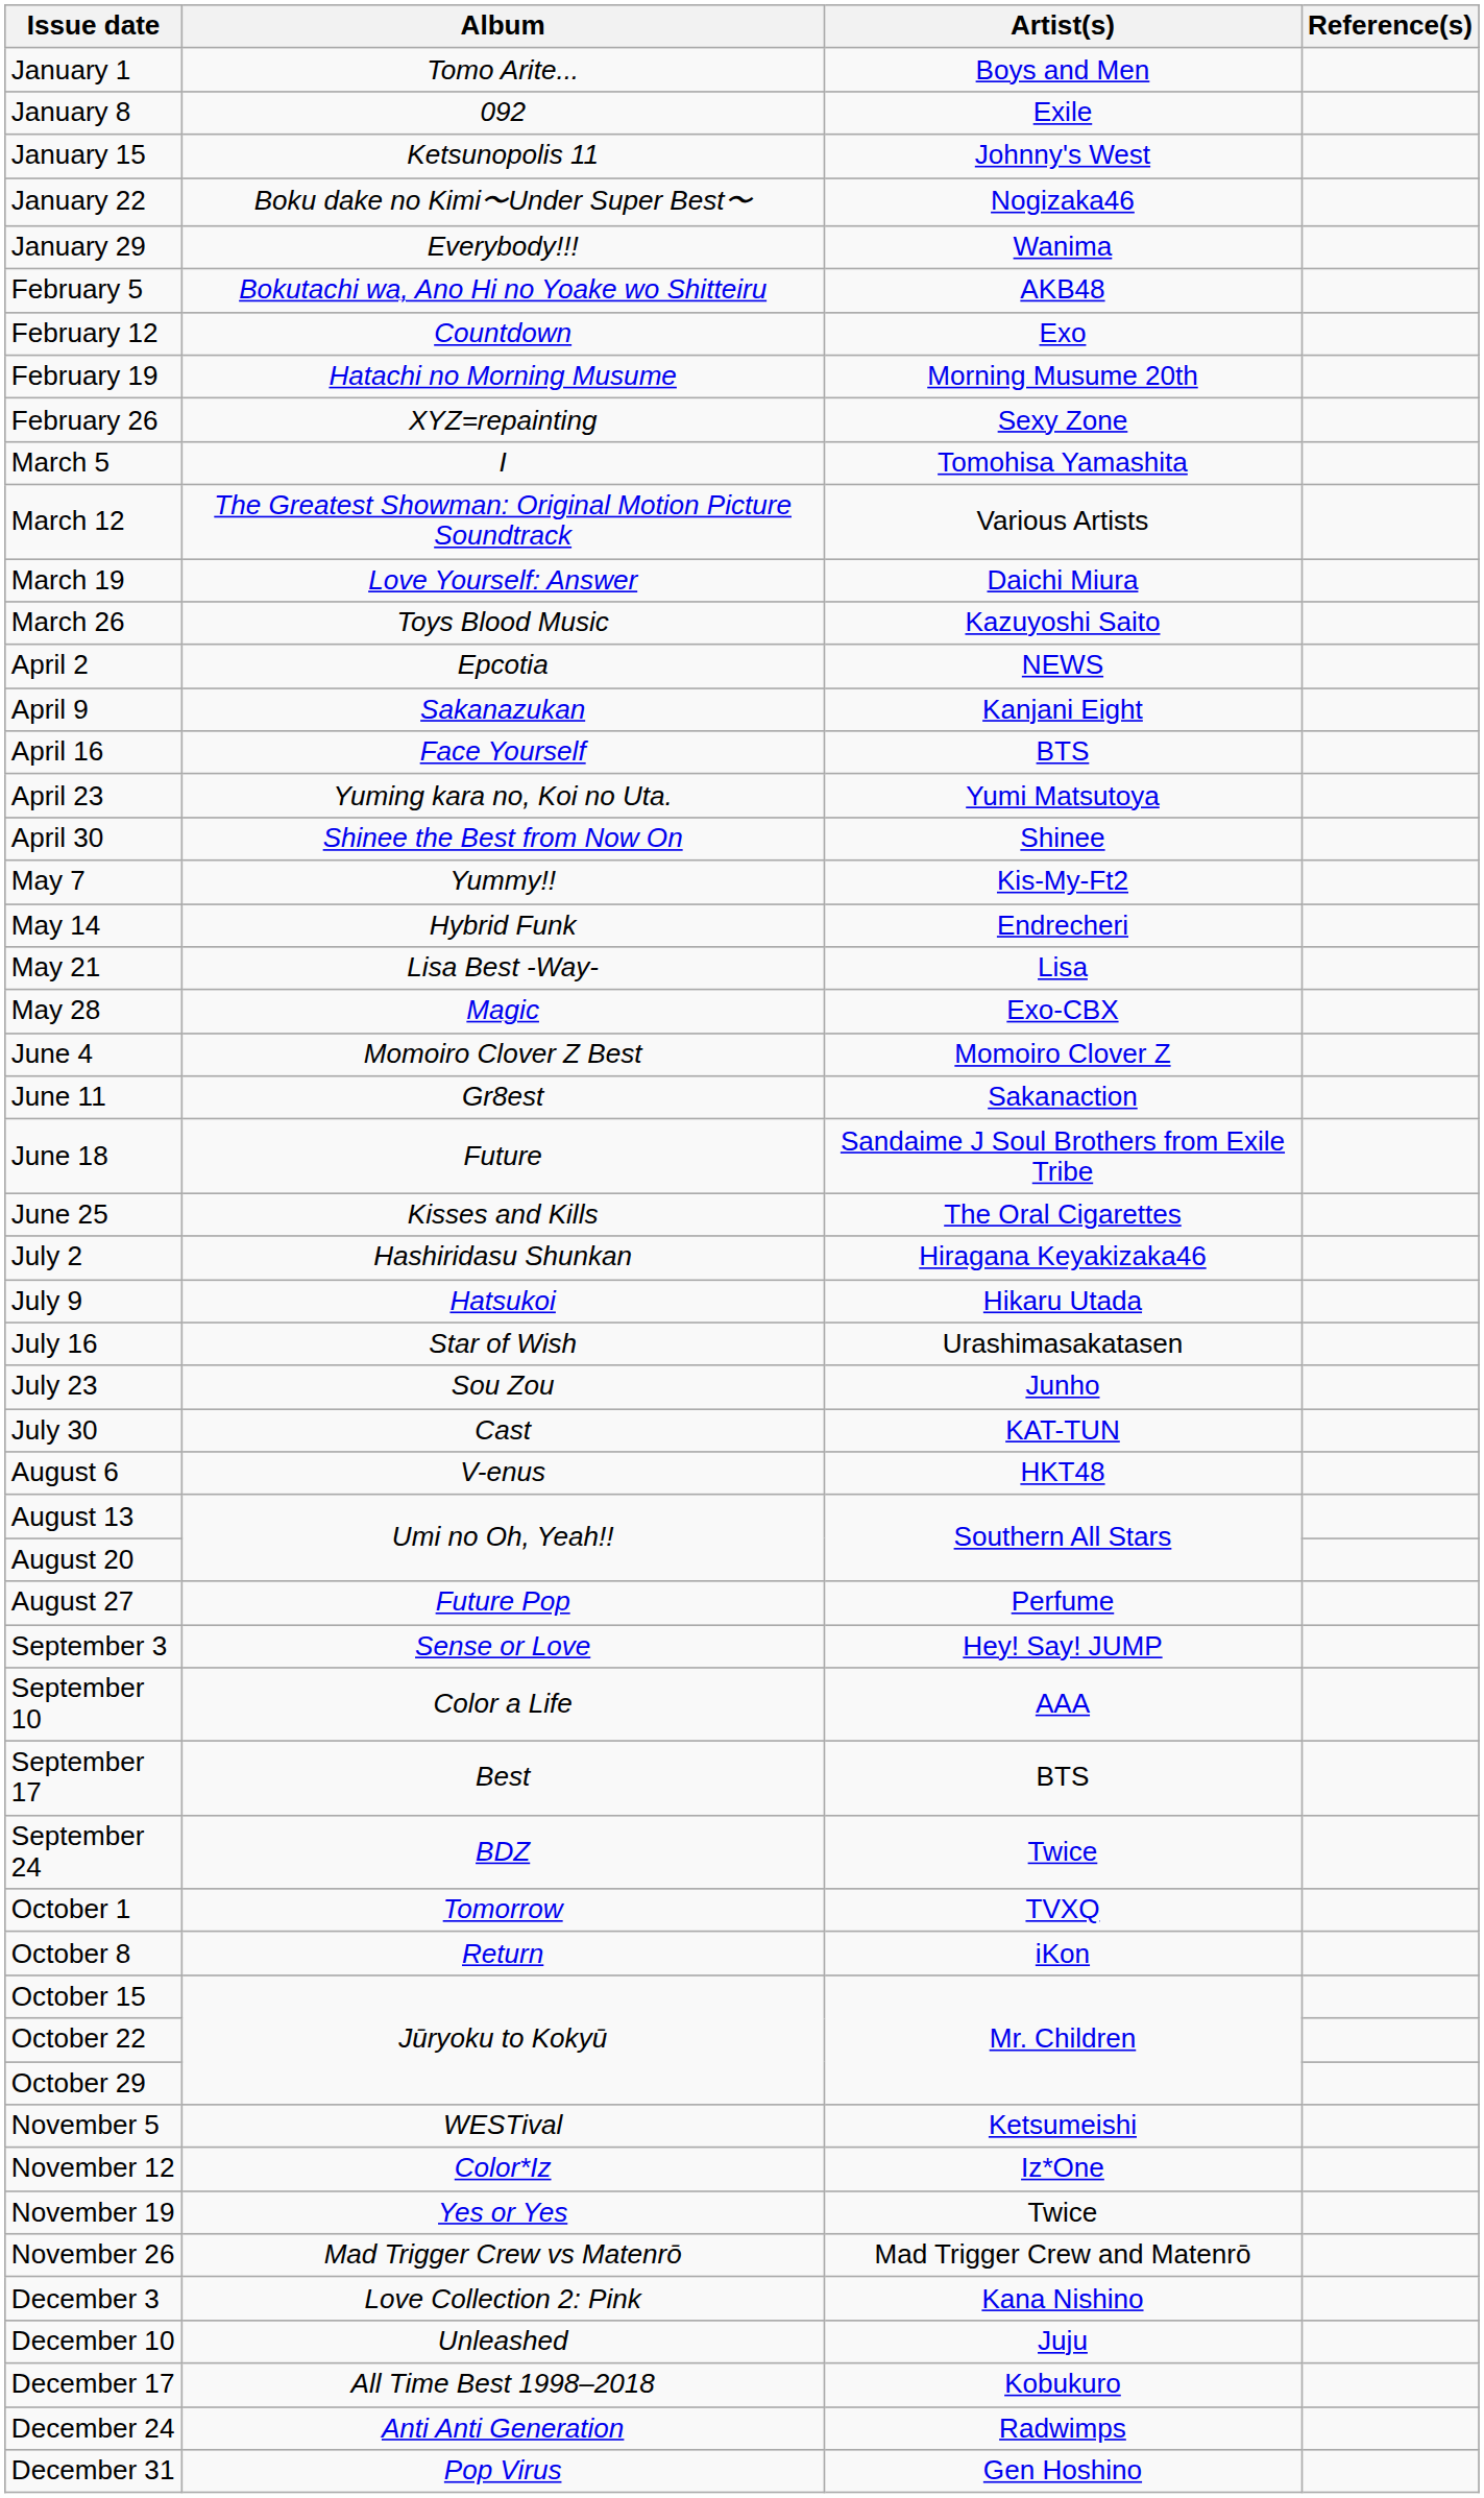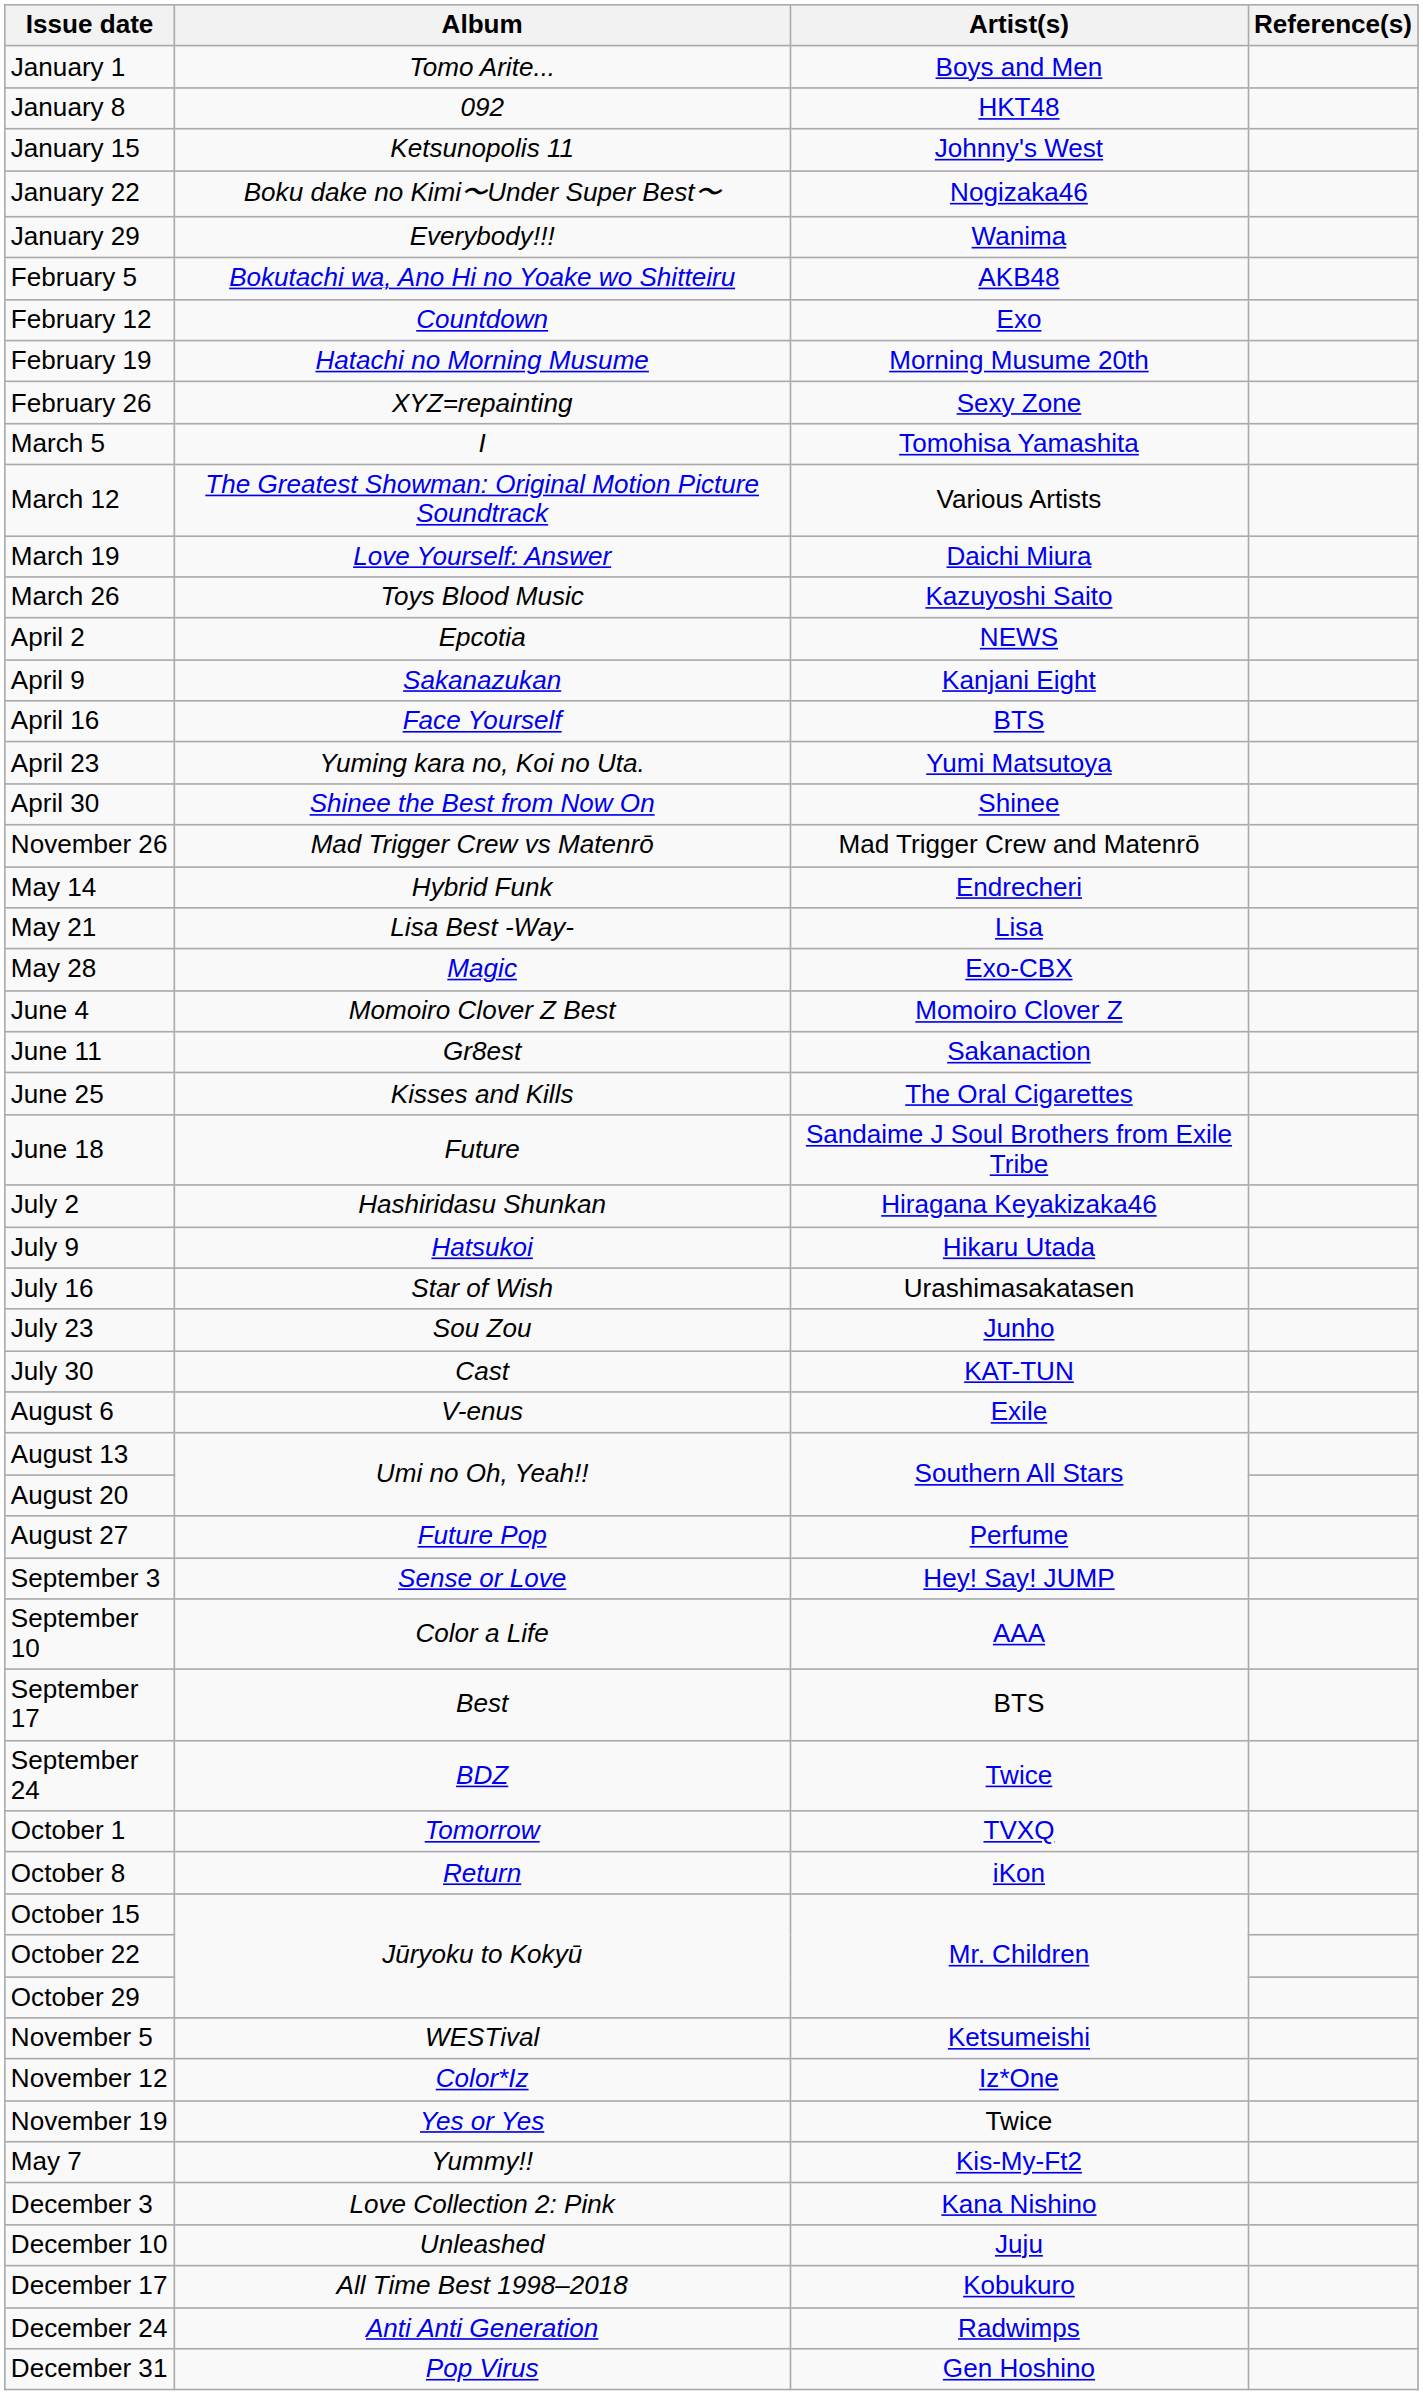 <table class="wikitable" style="text-align:center;">
 <tr>
 <th>Issue date</th>
 <th>Album</th>
 <th>Artist(s)</th>
 <th>Reference(s)</th>
 </tr>
 <tr>
 <td align="left">January 1</td>
 <td><em>Tomo Arite...</em></td>
 <td><a href='#'>Boys and Men</a></td>
 <td></td>
 </tr>
 <tr>
 <td align="left">January 8</td>
 <td><em>092</em></td>
-<td><a href='#'>Exile</a></td>
+<td><a href='#'>HKT48</a></td>
 <td></td>
 </tr>
 <tr>
 <td align="left">January 15</td>
 <td><em>Ketsunopolis 11</em></td>
 <td><a href='#'>Johnny's West</a></td>
 <td></td>
 </tr>
 <tr>
 <td align="left">January 22</td>
 <td><em>Boku dake no Kimi〜Under Super Best〜</em></td>
 <td><a href='#'>Nogizaka46</a></td>
 <td></td>
 </tr>
 <tr>
 <td align="left">January 29</td>
 <td><em>Everybody!!!</em></td>
 <td><a href='#'>Wanima</a></td>
 <td></td>
 </tr>
 <tr>
 <td align="left">February 5</td>
 <td><em><a href='#'>Bokutachi wa, Ano Hi no Yoake wo Shitteiru</a></em></td>
 <td><a href='#'>AKB48</a></td>
 <td></td>
 </tr>
 <tr>
 <td align="left">February 12</td>
 <td><em><a href='#'>Countdown</a></em></td>
 <td><a href='#'>Exo</a></td>
 <td></td>
 </tr>
 <tr>
 <td align="left">February 19</td>
 <td><em><a href='#'>Hatachi no Morning Musume</a></em></td>
 <td><a href='#'>Morning Musume 20th</a></td>
 <td></td>
 </tr>
 <tr>
 <td align="left">February 26</td>
 <td><em>XYZ=repainting</em></td>
 <td><a href='#'>Sexy Zone</a></td>
 <td></td>
 </tr>
 <tr>
 <td align="left">March 5</td>
 <td><em>I</em></td>
 <td><a href='#'>Tomohisa Yamashita</a></td>
 <td></td>
 </tr>
 <tr>
 <td align="left">March 12</td>
 <td><em><a href='#'>The Greatest Showman: Original Motion Picture Soundtrack</a></em></td>
 <td>Various Artists</td>
 <td></td>
 </tr>
 <tr>
 <td align="left">March 19</td>
 <td><em><a href='#'>Love Yourself: Answer</a></em></td>
 <td><a href='#'>Daichi Miura</a></td>
 <td></td>
 </tr>
 <tr>
 <td align="left">March 26</td>
 <td><em>Toys Blood Music</em></td>
 <td><a href='#'>Kazuyoshi Saito</a></td>
 <td></td>
 </tr>
 <tr>
 <td align="left">April 2</td>
 <td><em>Epcotia</em></td>
 <td><a href='#'>NEWS</a></td>
 <td></td>
 </tr>
 <tr>
 <td align="left">April 9</td>
 <td><em><a href='#'>Sakanazukan</a></em></td>
 <td><a href='#'>Kanjani Eight</a></td>
 <td></td>
 </tr>
 <tr>
 <td align="left">April 16</td>
 <td><em><a href='#'>Face Yourself</a></em></td>
 <td><a href='#'>BTS</a></td>
 <td></td>
 </tr>
 <tr>
 <td align="left">April 23</td>
 <td><em>Yuming kara no, Koi no Uta.</em></td>
 <td><a href='#'>Yumi Matsutoya</a></td>
 <td></td>
 </tr>
 <tr>
 <td align="left">April 30</td>
 <td><em><a href='#'>Shinee the Best from Now On</a></em></td>
 <td><a href='#'>Shinee</a></td>
 <td></td>
 </tr>
 <tr>
-<td align="left">May 7</td>
-<td><em>Yummy!!</em></td>
-<td><a href='#'>Kis-My-Ft2</a></td>
+<td align="left">November 26</td>
+<td><em>Mad Trigger Crew vs Matenrō</em></td>
+<td>Mad Trigger Crew and Matenrō</td>
 <td></td>
 </tr>
 <tr>
 <td align="left">May 14</td>
 <td><em>Hybrid Funk</em></td>
 <td><a href='#'>Endrecheri</a></td>
 <td></td>
 </tr>
 <tr>
 <td align="left">May 21</td>
 <td><em>Lisa Best -Way-</em></td>
 <td><a href='#'>Lisa</a></td>
 <td></td>
 </tr>
 <tr>
 <td align="left">May 28</td>
 <td><em><a href='#'>Magic</a></em></td>
 <td><a href='#'>Exo-CBX</a></td>
 <td></td>
 </tr>
 <tr>
 <td align="left">June 4</td>
 <td><em>Momoiro Clover Z Best</em></td>
 <td><a href='#'>Momoiro Clover Z</a></td>
 <td></td>
 </tr>
 <tr>
 <td align="left">June 11</td>
 <td><em>Gr8est</em></td>
 <td><a href='#'>Sakanaction</a></td>
 <td></td>
 </tr>
 <tr>
+<td align="left">June 25</td>
+<td><em>Kisses and Kills</em></td>
+<td><a href='#'>The Oral Cigarettes</a></td>
+<td></td>
+</tr>
+<tr>
 <td align="left">June 18</td>
 <td><em>Future</em></td>
 <td><a href='#'>Sandaime J Soul Brothers from Exile Tribe</a></td>
-<td></td>
-</tr>
-<tr>
-<td align="left">June 25</td>
-<td><em>Kisses and Kills</em></td>
-<td><a href='#'>The Oral Cigarettes</a></td>
 <td></td>
 </tr>
 <tr>
 <td align="left">July 2</td>
 <td><em>Hashiridasu Shunkan</em></td>
 <td><a href='#'>Hiragana Keyakizaka46</a></td>
 <td></td>
 </tr>
 <tr>
 <td align="left">July 9</td>
 <td><em><a href='#'>Hatsukoi</a></em></td>
 <td><a href='#'>Hikaru Utada</a></td>
 <td></td>
 </tr>
 <tr>
 <td align="left">July 16</td>
 <td><em>Star of Wish</em></td>
 <td>Urashimasakatasen</td>
 <td></td>
 </tr>
 <tr>
 <td align="left">July 23</td>
 <td><em>Sou Zou</em></td>
 <td><a href='#'>Junho</a></td>
 <td></td>
 </tr>
 <tr>
 <td align="left">July 30</td>
 <td><em>Cast</em></td>
 <td><a href='#'>KAT-TUN</a></td>
 <td></td>
 </tr>
 <tr>
 <td align="left">August 6</td>
 <td><em>V-enus</em></td>
-<td><a href='#'>HKT48</a></td>
+<td><a href='#'>Exile</a></td>
 <td></td>
 </tr>
 <tr>
 <td align="left">August 13</td>
 <td rowspan="2"><em>Umi no Oh, Yeah!!</em></td>
 <td rowspan="2"><a href='#'>Southern All Stars</a></td>
 <td></td>
 </tr>
 <tr>
 <td align="left">August 20</td>
 <td></td>
 </tr>
 <tr>
 <td align="left">August 27</td>
 <td><em><a href='#'>Future Pop</a></em></td>
 <td><a href='#'>Perfume</a></td>
 <td></td>
 </tr>
 <tr>
 <td align="left">September 3</td>
 <td><em><a href='#'>Sense or Love</a></em></td>
 <td><a href='#'>Hey! Say! JUMP</a></td>
 <td></td>
 </tr>
 <tr>
 <td align="left">September 10</td>
 <td><em>Color a Life</em></td>
 <td><a href='#'>AAA</a></td>
 <td></td>
 </tr>
 <tr>
 <td align="left">September 17</td>
 <td><em>Best</em></td>
 <td>BTS</td>
 <td></td>
 </tr>
 <tr>
 <td align="left">September 24</td>
 <td><em><a href='#'>BDZ</a></em></td>
 <td><a href='#'>Twice</a></td>
 <td></td>
 </tr>
 <tr>
 <td align="left">October 1</td>
 <td><em><a href='#'>Tomorrow</a></em></td>
 <td><a href='#'>TVXQ</a></td>
 <td></td>
 </tr>
 <tr>
 <td align="left">October 8</td>
 <td><em><a href='#'>Return</a></em></td>
 <td><a href='#'>iKon</a></td>
 <td></td>
 </tr>
 <tr>
 <td align="left">October 15</td>
 <td rowspan="3"><em>Jūryoku to Kokyū</em></td>
 <td rowspan="3"><a href='#'>Mr. Children</a></td>
 <td></td>
 </tr>
 <tr>
 <td align="left">October 22</td>
 <td></td>
 </tr>
 <tr>
 <td align="left">October 29</td>
 <td></td>
 </tr>
 <tr>
 <td align="left">November 5</td>
 <td><em>WESTival</em></td>
 <td><a href='#'>Ketsumeishi</a></td>
 <td></td>
 </tr>
 <tr>
 <td align="left">November 12</td>
 <td><em><a href='#'>Color*Iz</a></em></td>
 <td><a href='#'>Iz*One</a></td>
 <td></td>
 </tr>
 <tr>
 <td align="left">November 19</td>
 <td><em><a href='#'>Yes or Yes</a></em></td>
 <td>Twice</td>
 <td></td>
 </tr>
 <tr>
-<td align="left">November 26</td>
-<td><em>Mad Trigger Crew vs Matenrō</em></td>
-<td>Mad Trigger Crew and Matenrō</td>
+<td align="left">May 7</td>
+<td><em>Yummy!!</em></td>
+<td><a href='#'>Kis-My-Ft2</a></td>
 <td></td>
 </tr>
 <tr>
 <td align="left">December 3</td>
 <td><em>Love Collection 2: Pink</em></td>
 <td><a href='#'>Kana Nishino</a></td>
 <td></td>
 </tr>
 <tr>
 <td align="left">December 10</td>
 <td><em>Unleashed</em></td>
 <td><a href='#'>Juju</a></td>
 <td></td>
 </tr>
 <tr>
 <td align="left">December 17</td>
 <td><em>All Time Best 1998–2018</em></td>
 <td><a href='#'>Kobukuro</a></td>
 <td></td>
 </tr>
 <tr>
 <td align="left">December 24</td>
 <td><em><a href='#'>Anti Anti Generation</a></em></td>
 <td><a href='#'>Radwimps</a></td>
 <td></td>
 </tr>
 <tr>
 <td align="left">December 31</td>
 <td><em><a href='#'>Pop Virus</a></em></td>
 <td><a href='#'>Gen Hoshino</a></td>
 <td></td>
 </tr>
 </table>
